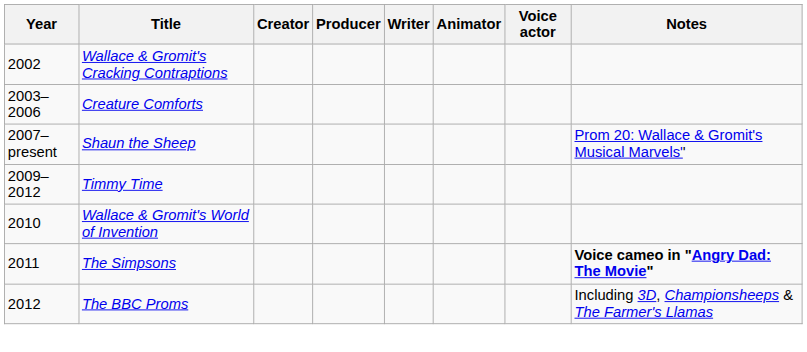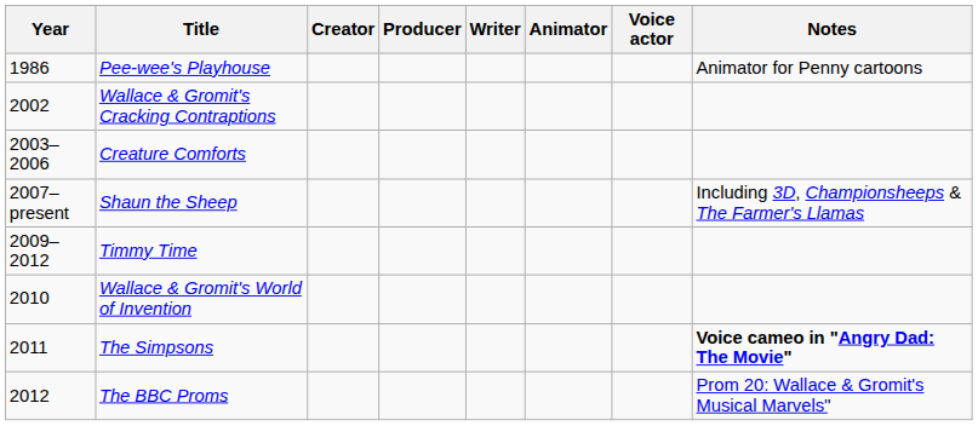 <table class="wikitable sortable">
 <tr>
 <th>Year</th>
 <th>Title</th>
 <th>Creator</th>
 <th style="width:65px;">Producer</th>
 <th>Writer</th>
 <th>Animator</th>
 <th style="width:65px;">Voice actor</th>
 <th>Notes</th>
+</tr>
+<tr>
+<td>1986</td>
+<td><em><a href='#'>Pee-wee's Playhouse</a></em></td>
+<td></td>
+<td></td>
+<td></td>
+<td></td>
+<td></td>
+<td>Animator for Penny cartoons</td>
 </tr>
 <tr>
 <td>2002</td>
 <td><em><a href='#'>Wallace & Gromit's Cracking Contraptions</a></em></td>
 <td></td>
 <td></td>
 <td></td>
 <td></td>
 <td></td>
 <td rowspan="1"></td>
 </tr>
 <tr>
 <td>2003–2006</td>
 <td><em><a href='#'>Creature Comforts</a></em></td>
 <td></td>
 <td></td>
 <td></td>
 <td></td>
 <td></td>
 <td rowspan="1"></td>
 </tr>
 <tr>
 <td>2007–present</td>
 <td><em><a href='#'>Shaun the Sheep</a></em></td>
 <td></td>
 <td></td>
 <td></td>
 <td></td>
 <td></td>
-<td><a href='#'>Prom 20: Wallace & Gromit's Musical Marvels'</a>'</td>
+<td rowspan="1">Including <em><a href='#'>3D</a></em>, <em><a href='#'>Championsheeps</a></em> & <a href='#'><em>The Farmer's Llamas</em></a></td>
 </tr>
 <tr>
 <td>2009–2012</td>
 <td><em><a href='#'>Timmy Time</a></em></td>
 <td></td>
 <td></td>
 <td></td>
 <td></td>
 <td></td>
 <td rowspan="1"></td>
 </tr>
 <tr>
 <td>2010</td>
 <td><em><a href='#'>Wallace & Gromit's World of Invention</a></em></td>
 <td></td>
 <td></td>
 <td></td>
 <td></td>
 <td></td>
 <td rowspan="1"></td>
 </tr>
 <tr>
 <td>2011</td>
 <td><em><a href='#'>The Simpsons</a></em></td>
 <td></td>
 <td></td>
 <td></td>
 <td></td>
 <td></td>
 <td rowspan="1"><strong>Voice cameo in  "<a href='#'>Angry Dad: The Movie</a>"</strong></td>
 </tr>
 <tr>
 <td>2012</td>
 <td><em><a href='#'>The BBC Proms</a></em></td>
 <td></td>
 <td></td>
 <td></td>
 <td></td>
 <td></td>
-<td rowspan="1">Including <em><a href='#'>3D</a></em>, <em><a href='#'>Championsheeps</a></em> & <a href='#'><em>The Farmer's Llamas</em></a></td>
+<td><a href='#'>Prom 20: Wallace & Gromit's Musical Marvels'</a>'</td>
 </tr>
 </table>
